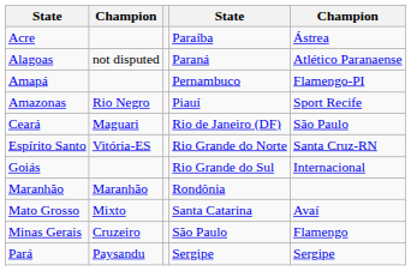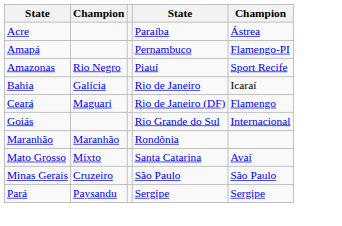 <table class="wikitable">
 <tr>
 <th>State</th>
 <th>Champion</th>
 <th></th>
 <th>State</th>
 <th>Champion</th>
 </tr>
 <tr>
 <td><a href='#'>Acre</a></td>
 <td></td>
 <td></td>
 <td><a href='#'>Paraíba</a></td>
 <td><a href='#'>Ástrea</a></td>
 </tr>
 <tr>
-<td><a href='#'>Alagoas</a></td>
-<td>not disputed</td>
-<td></td>
-<td><a href='#'>Paraná</a></td>
-<td><a href='#'>Atlético Paranaense</a></td>
-</tr>
-<tr>
 <td><a href='#'>Amapá</a></td>
 <td></td>
 <td></td>
 <td><a href='#'>Pernambuco</a></td>
 <td><a href='#'>Flamengo-PI</a></td>
 </tr>
 <tr>
 <td><a href='#'>Amazonas</a></td>
 <td><a href='#'>Rio Negro</a></td>
 <td></td>
 <td><a href='#'>Piauí</a></td>
 <td><a href='#'>Sport Recife</a></td>
 </tr>
 <tr>
+<td><a href='#'>Bahia</a></td>
+<td><a href='#'>Galícia</a></td>
+<td></td>
+<td><a href='#'>Rio de Janeiro</a></td>
+<td>Icaraí</td>
+</tr>
+<tr>
 <td><a href='#'>Ceará</a></td>
 <td><a href='#'>Maguari</a></td>
 <td></td>
 <td><a href='#'>Rio de Janeiro (DF)</a></td>
-<td><a href='#'>São Paulo</a></td>
-</tr>
-<tr>
-<td><a href='#'>Espírito Santo</a></td>
-<td><a href='#'>Vitória-ES</a></td>
-<td></td>
-<td><a href='#'>Rio Grande do Norte</a></td>
-<td><a href='#'>Santa Cruz-RN</a></td>
+<td><a href='#'>Flamengo</a></td>
 </tr>
 <tr>
 <td><a href='#'>Goiás</a></td>
 <td></td>
 <td></td>
 <td><a href='#'>Rio Grande do Sul</a></td>
 <td><a href='#'>Internacional</a></td>
 </tr>
 <tr>
 <td><a href='#'>Maranhão</a></td>
 <td><a href='#'>Maranhão</a></td>
 <td></td>
 <td><a href='#'>Rondônia</a></td>
 <td></td>
 </tr>
 <tr>
 <td><a href='#'>Mato Grosso</a></td>
 <td><a href='#'>Mixto</a></td>
 <td></td>
 <td><a href='#'>Santa Catarina</a></td>
 <td><a href='#'>Avaí</a></td>
 </tr>
 <tr>
 <td><a href='#'>Minas Gerais</a></td>
 <td><a href='#'>Cruzeiro</a></td>
 <td></td>
 <td><a href='#'>São Paulo</a></td>
-<td><a href='#'>Flamengo</a></td>
+<td><a href='#'>São Paulo</a></td>
 </tr>
 <tr>
 <td><a href='#'>Pará</a></td>
 <td><a href='#'>Paysandu</a></td>
 <td></td>
 <td><a href='#'>Sergipe</a></td>
 <td><a href='#'>Sergipe</a></td>
 </tr>
 </table>
